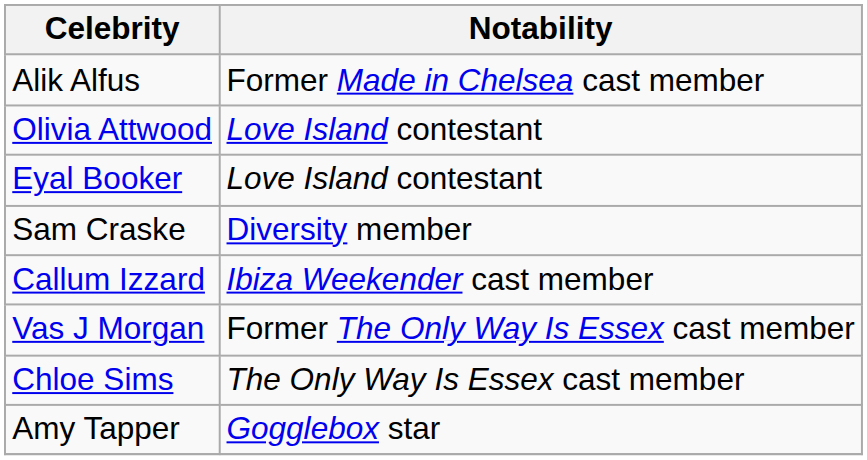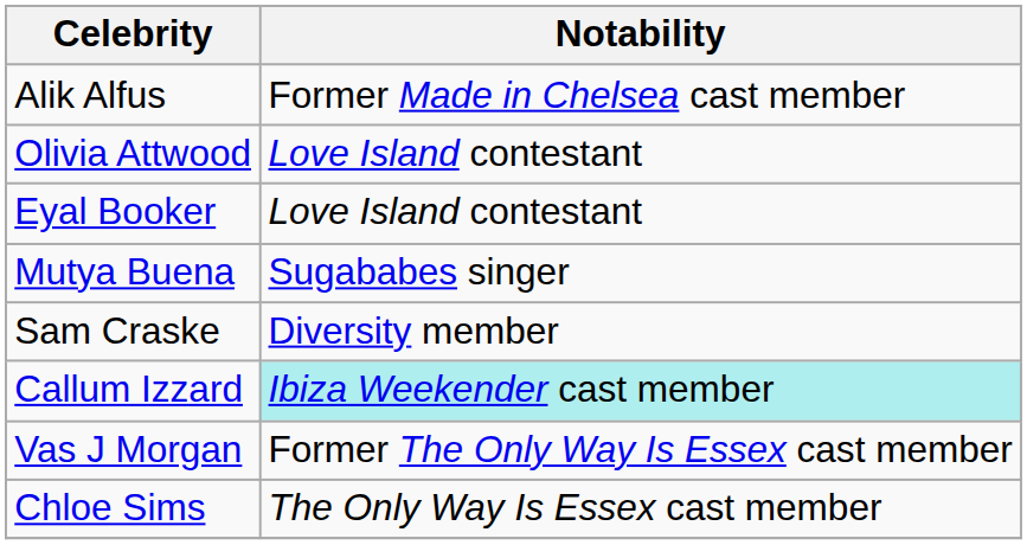 <table class="wikitable sortable">
 <tr>
 <th>Celebrity</th>
 <th>Notability</th>
 </tr>
 <tr>
 <td>Alik Alfus</td>
 <td>Former <em><a href='#'>Made in Chelsea</a></em> cast member</td>
 </tr>
 <tr>
 <td><a href='#'>Olivia Attwood</a></td>
 <td><em><a href='#'>Love Island</a></em> contestant</td>
 </tr>
 <tr>
 <td><a href='#'>Eyal Booker</a></td>
 <td><em>Love Island</em> contestant</td>
 </tr>
 <tr>
+<td><a href='#'>Mutya Buena</a></td>
+<td><a href='#'>Sugababes</a> singer</td>
+</tr>
+<tr>
 <td>Sam Craske</td>
 <td><a href='#'>Diversity</a> member</td>
 </tr>
 <tr>
 <td><a href='#'>Callum Izzard</a></td>
-<td><em><a href='#'>Ibiza Weekender</a></em> cast member</td>
+<td style="background: paleturquoise;"><em><a href='#'>Ibiza Weekender</a></em> cast member</td>
 </tr>
 <tr>
 <td><a href='#'>Vas J Morgan</a></td>
 <td>Former <em><a href='#'>The Only Way Is Essex</a></em> cast member</td>
 </tr>
 <tr>
 <td><a href='#'>Chloe Sims</a></td>
 <td><em>The Only Way Is Essex</em> cast member</td>
 </tr>
 <tr>
-<td>Amy Tapper</td>
-<td><em><a href='#'>Gogglebox</a></em> star</td>
-</tr>
-<tr>
 </tr>
 </table>
